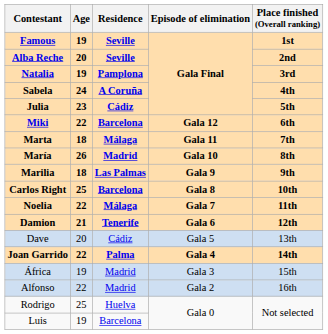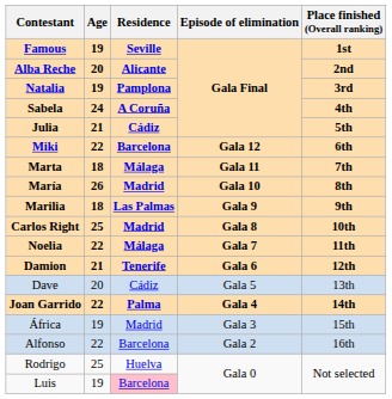 <table class="wikitable" style="margin: 1em auto 1em auto; text-align:center;">
 <tr>
 <th>Contestant</th>
 <th>Age</th>
 <th>Residence</th>
 <th>Episode of elimination</th>
 <th>Place finished<br><small>(Overall ranking)</small></th>
 </tr>
 <tr style="font-weight:bold; background:navajowhite">
 <td><a href='#'>Famous</a></td>
 <td>19</td>
 <td><a href='#'>Seville</a></td>
 <td rowspan=5>Gala Final</td>
 <td>1st</td>
 </tr>
 <tr style="font-weight:bold; background:navajowhite">
 <td><a href='#'>Alba Reche</a></td>
 <td>20</td>
-<td><a href='#'>Seville</a></td>
+<td><a href='#'>Alicante</a></td>
 <td>2nd</td>
 </tr>
 <tr style="font-weight:bold; background:navajowhite">
 <td><a href='#'>Natalia</a></td>
 <td>19</td>
 <td><a href='#'>Pamplona</a></td>
 <td>3rd</td>
 </tr>
 <tr style="font-weight:bold; background:navajowhite">
 <td>Sabela</td>
 <td>24</td>
 <td><a href='#'>A Coruña</a></td>
 <td>4th</td>
 </tr>
 <tr style="font-weight:bold; background:navajowhite">
 <td>Julia</td>
-<td>23</td>
+<td>21</td>
 <td><a href='#'>Cádiz</a></td>
 <td>5th</td>
 </tr>
 <tr style="font-weight:bold; background:navajowhite">
 <td><a href='#'>Miki</a></td>
 <td>22</td>
 <td><a href='#'>Barcelona</a></td>
 <td>Gala 12</td>
 <td>6th</td>
 </tr>
 <tr style="font-weight:bold; background:navajowhite">
 <td>Marta</td>
 <td>18</td>
 <td><a href='#'>Málaga</a></td>
 <td>Gala 11</td>
 <td>7th</td>
 </tr>
 <tr style="font-weight:bold; background:navajowhite">
 <td>María</td>
 <td>26</td>
 <td><a href='#'>Madrid</a></td>
 <td>Gala 10</td>
 <td>8th</td>
 </tr>
 <tr style="font-weight:bold; background:navajowhite">
 <td>Marilia</td>
 <td>18</td>
 <td><a href='#'>Las Palmas</a></td>
 <td>Gala 9</td>
 <td>9th</td>
 </tr>
 <tr style="font-weight:bold; background:navajowhite">
 <td>Carlos Right</td>
 <td>25</td>
-<td><a href='#'>Barcelona</a></td>
+<td><a href='#'>Madrid</a></td>
 <td>Gala 8</td>
 <td>10th</td>
 </tr>
 <tr style="font-weight:bold; background:navajowhite">
 <td>Noelia</td>
 <td>22</td>
 <td><a href='#'>Málaga</a></td>
 <td>Gala 7</td>
 <td>11th</td>
 </tr>
 <tr style="font-weight:bold; background:navajowhite">
 <td>Damion</td>
 <td>21</td>
 <td><a href='#'>Tenerife</a></td>
 <td>Gala 6</td>
 <td>12th</td>
 </tr>
 <tr style="background:#CEDFF2;">
 <td>Dave</td>
 <td>20</td>
 <td><a href='#'>Cádiz</a></td>
 <td>Gala 5</td>
 <td>13th</td>
 </tr>
 <tr style="font-weight:bold; background:navajowhite">
 <td>Joan Garrido</td>
 <td>22</td>
 <td><a href='#'>Palma</a></td>
 <td>Gala 4</td>
 <td>14th</td>
 </tr>
 <tr style="background:#CEDFF2;">
 <td>África</td>
 <td>19</td>
 <td><a href='#'>Madrid</a></td>
 <td>Gala 3</td>
 <td>15th</td>
 </tr>
 <tr style="background:#CEDFF2;">
 <td>Alfonso</td>
 <td>22</td>
-<td><a href='#'>Madrid</a></td>
+<td><a href='#'>Barcelona</a></td>
 <td>Gala 2</td>
 <td>16th</td>
 </tr>
 <tr>
 <td>Rodrigo</td>
 <td>25</td>
 <td><a href='#'>Huelva</a></td>
 <td rowspan="2">Gala 0</td>
 <td rowspan="2">Not selected</td>
 </tr>
 <tr>
 <td>Luis</td>
 <td>19</td>
-<td><a href='#'>Barcelona</a></td>
+<td style="background: pink;"><a href='#'>Barcelona</a></td>
 </tr>
 </table>
